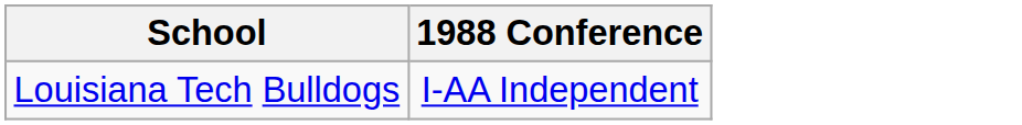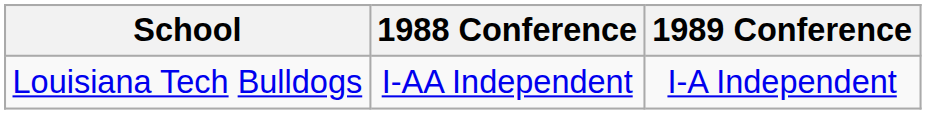 <table class="wikitable sortable">
 <tr>
 <th>School</th>
 <th>1988 Conference</th>
+<th>1989 Conference</th>
 </tr>
 <tr style="text-align:center;">
 <td><a href='#'>Louisiana Tech</a> <a href='#'>Bulldogs</a></td>
 <td><a href='#'>I-AA Independent</a></td>
+<td><a href='#'>I-A Independent</a></td>
 </tr>
 </table>
